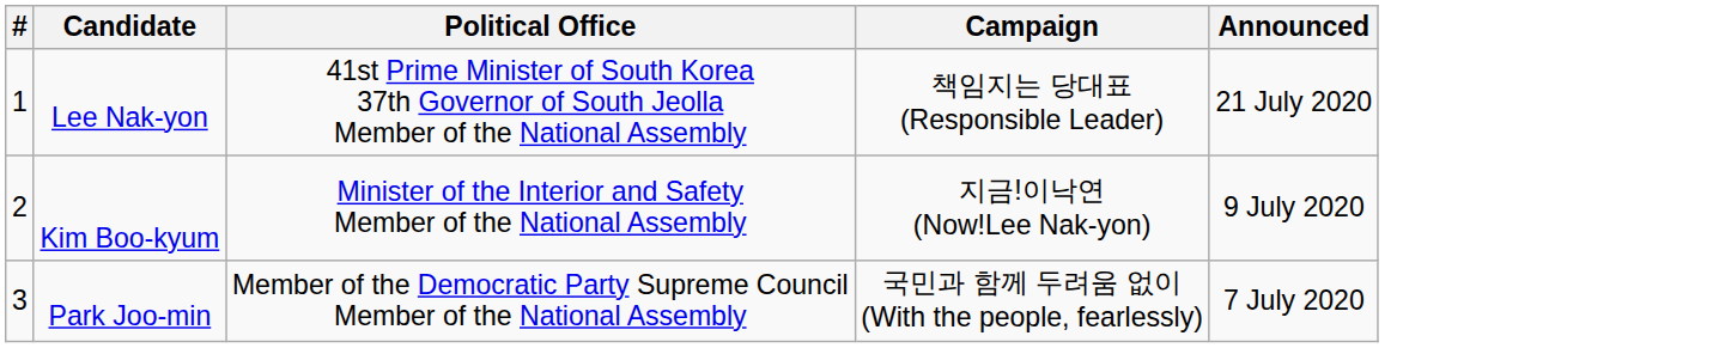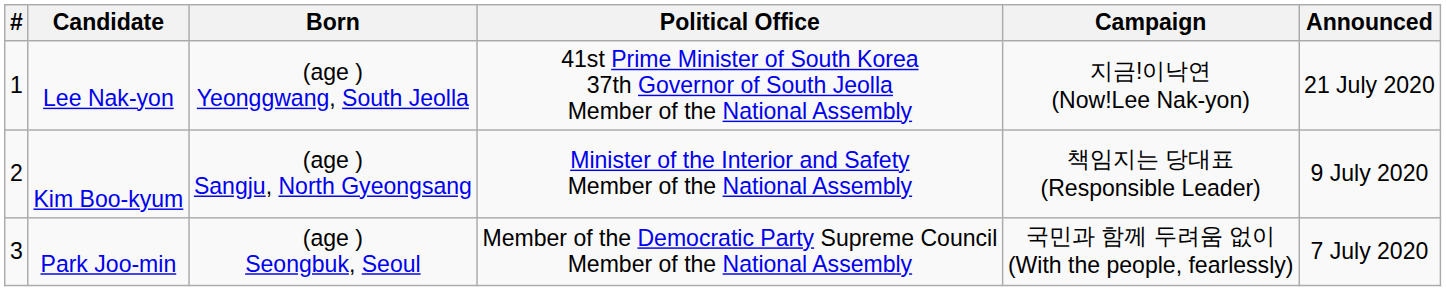 <table class="wikitable" style="text-align:center;">
 <tr>
 <th>#</th>
 <th>Candidate</th>
+<th>Born</th>
 <th>Political Office</th>
 <th>Campaign</th>
 <th>Announced</th>
 </tr>
 <tr>
 <td>1</td>
 <td><br><a href='#'>Lee Nak-yon</a></td>
+<td> (age )<br><a href='#'>Yeonggwang</a>, <a href='#'>South Jeolla</a></td>
 <td>41st <a href='#'>Prime Minister of South Korea</a>  <br>37th <a href='#'>Governor of South Jeolla</a> <br>Member of the <a href='#'>National Assembly</a> </td>
-<td>책임지는 당대표<br>(Responsible Leader)</td>
+<td>지금!이낙연<br>(Now!Lee Nak-yon)</td>
 <td>21 July 2020</td>
 </tr>
 <tr>
 <td>2</td>
 <td><br><br><a href='#'>Kim Boo-kyum</a></td>
+<td> (age )<br><a href='#'>Sangju</a>, <a href='#'>North Gyeongsang</a></td>
 <td><a href='#'>Minister of the Interior and Safety</a> <br>Member of the <a href='#'>National Assembly</a> </td>
-<td>지금!이낙연<br>(Now!Lee Nak-yon)</td>
+<td>책임지는 당대표<br>(Responsible Leader)</td>
 <td>9 July 2020</td>
 </tr>
 <tr>
 <td>3</td>
 <td><br><a href='#'>Park Joo-min</a></td>
+<td> (age )<br><a href='#'>Seongbuk</a>, <a href='#'>Seoul</a></td>
 <td>Member of the <a href='#'>Democratic Party</a> Supreme Council <br>Member of the <a href='#'>National Assembly</a> </td>
 <td>국민과 함께 두려움 없이<br>(With the people, fearlessly)</td>
 <td>7 July 2020</td>
 </tr>
 </table>
